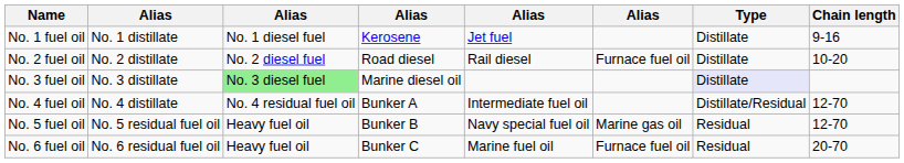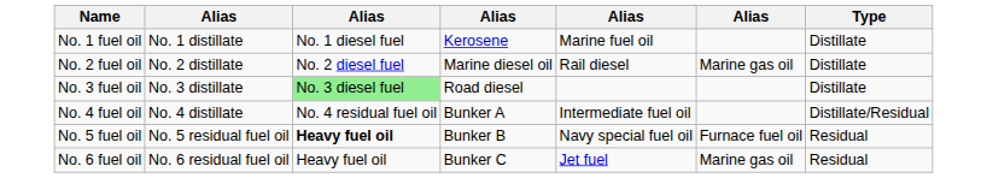 <table class="wikitable" style="margin:auto;">
 <tr>
 <th>Name</th>
 <th>Alias</th>
 <th>Alias</th>
 <th>Alias</th>
 <th>Alias</th>
 <th>Alias</th>
 <th>Type</th>
-<th>Chain length</th>
 </tr>
 <tr>
 <td>No. 1 fuel oil</td>
 <td>No. 1 distillate</td>
 <td>No. 1 diesel fuel</td>
 <td><a href='#'>Kerosene</a></td>
-<td><a href='#'>Jet fuel</a></td>
+<td>Marine fuel oil</td>
 <td></td>
 <td>Distillate</td>
-<td>9-16</td>
 </tr>
 <tr>
 <td>No. 2 fuel oil</td>
 <td>No. 2 distillate</td>
 <td>No. 2 <a href='#'>diesel fuel</a></td>
-<td>Road diesel</td>
+<td>Marine diesel oil</td>
 <td>Rail diesel</td>
-<td>Furnace fuel oil</td>
+<td>Marine gas oil</td>
 <td>Distillate</td>
-<td>10-20</td>
 </tr>
 <tr>
 <td>No. 3 fuel oil</td>
 <td>No. 3 distillate</td>
 <td style="background: lightgreen;">No. 3 diesel fuel</td>
-<td>Marine diesel oil</td>
+<td>Road diesel</td>
 <td></td>
 <td></td>
-<td style="background: lavender;">Distillate</td>
-<td></td>
+<td>Distillate</td>
 </tr>
 <tr>
 <td>No. 4 fuel oil</td>
 <td>No. 4 distillate</td>
 <td>No. 4 residual fuel oil</td>
 <td>Bunker A</td>
 <td>Intermediate fuel oil</td>
 <td></td>
 <td>Distillate/Residual</td>
-<td>12-70</td>
 </tr>
 <tr>
 <td>No. 5 fuel oil</td>
 <td>No. 5 residual fuel oil</td>
-<td>Heavy fuel oil</td>
+<td><strong>Heavy fuel oil</strong></td>
 <td>Bunker B</td>
 <td>Navy special fuel oil</td>
-<td>Marine gas oil</td>
+<td>Furnace fuel oil</td>
 <td>Residual</td>
-<td>12-70</td>
 </tr>
 <tr>
 <td>No. 6 fuel oil</td>
 <td>No. 6 residual fuel oil</td>
 <td>Heavy fuel oil</td>
 <td>Bunker C</td>
-<td>Marine fuel oil</td>
-<td>Furnace fuel oil</td>
+<td><a href='#'>Jet fuel</a></td>
+<td>Marine gas oil</td>
 <td>Residual</td>
-<td>20-70</td>
 </tr>
 </table>
